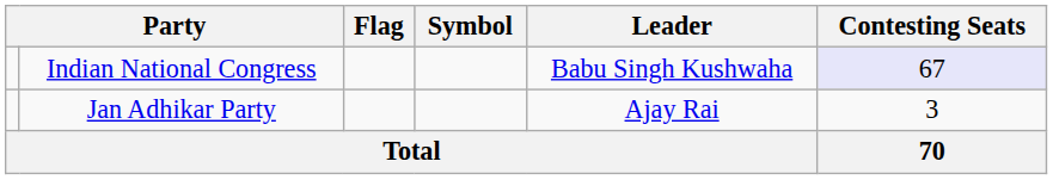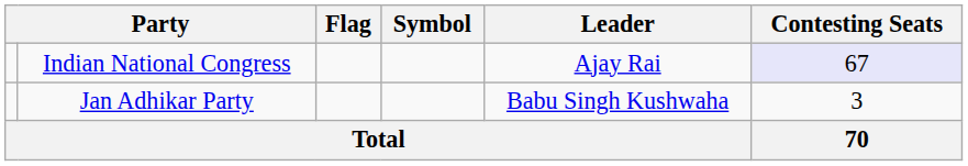 <table class="wikitable" width="50%" style="text-align:center">
 <tr>
 <th colspan="2">Party</th>
 <th>Flag</th>
 <th>Symbol</th>
 <th>Leader</th>
 <th>Contesting Seats</th>
 </tr>
 <tr>
 <td></td>
 <td><a href='#'>Indian National Congress</a></td>
 <td></td>
 <td></td>
-<td><a href='#'>Babu Singh Kushwaha</a></td>
+<td><a href='#'>Ajay Rai</a></td>
 <td style="background: lavender;">67</td>
 </tr>
 <tr>
 <td></td>
 <td><a href='#'>Jan Adhikar Party</a></td>
 <td></td>
 <td></td>
-<td><a href='#'>Ajay Rai</a></td>
+<td><a href='#'>Babu Singh Kushwaha</a></td>
 <td>3</td>
 </tr>
 <tr>
 <th colspan="5">Total</th>
 <th colspan="2">70</th>
 </tr>
 </table>
